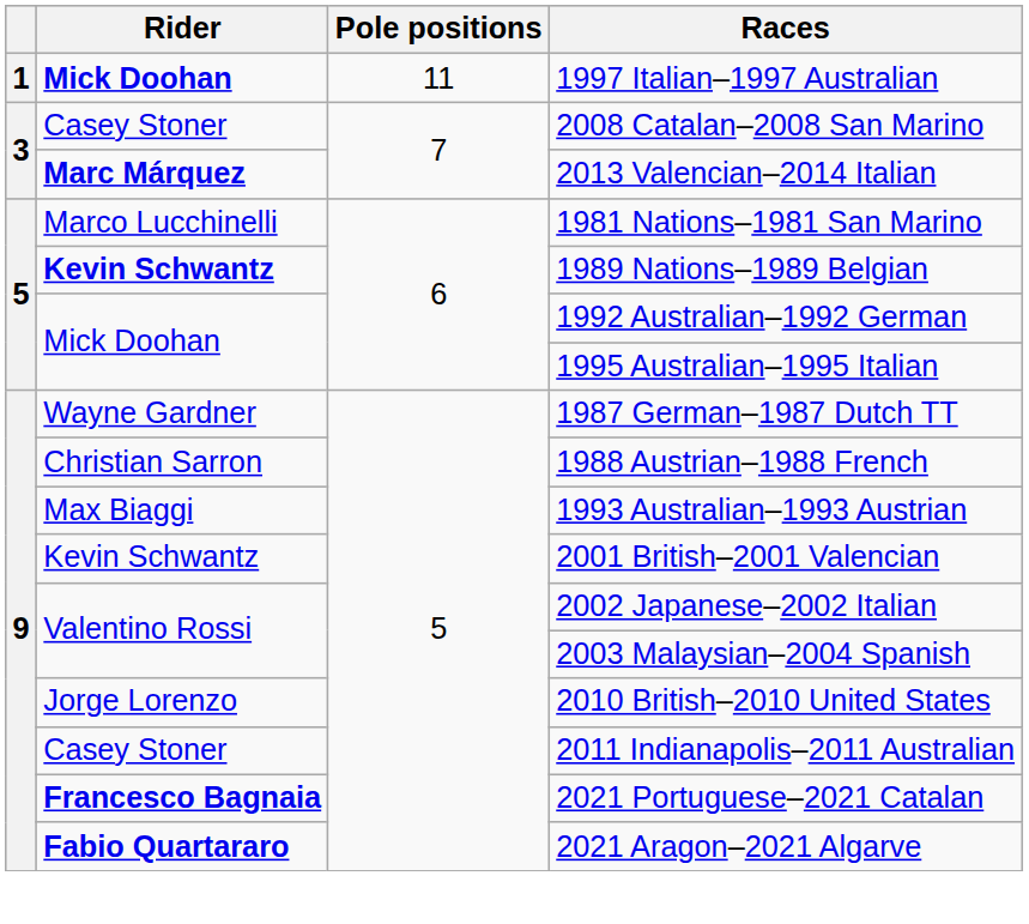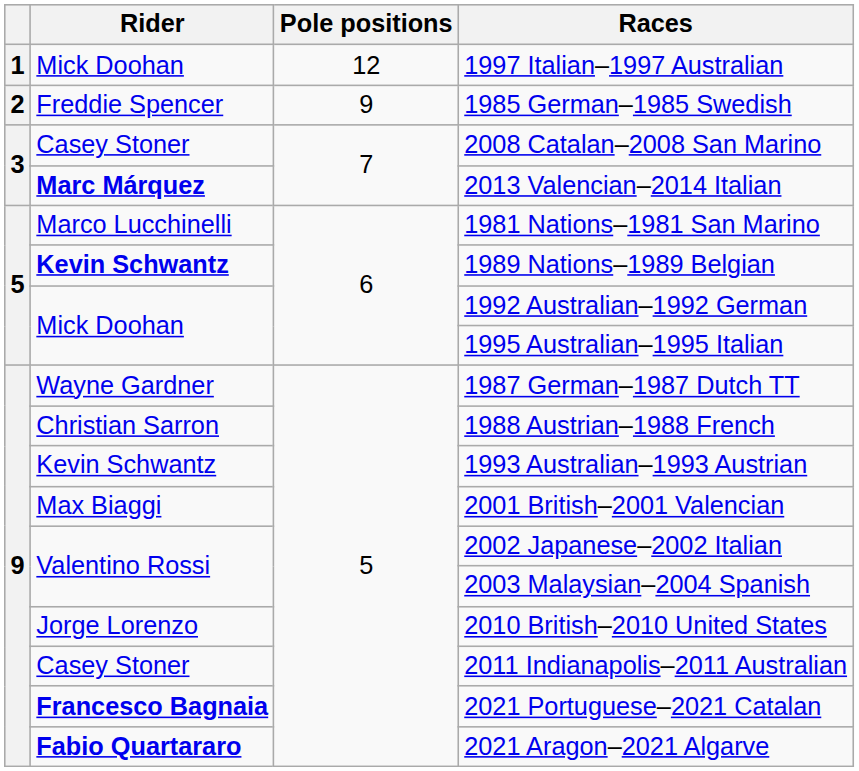 <table class="wikitable">
 <tr>
 <th></th>
 <th>Rider</th>
 <th>Pole positions</th>
 <th>Races</th>
 </tr>
 <tr>
 <th>1</th>
-<td><strong> <a href='#'>Mick Doohan</a></strong></td>
-<td align=center>11</td>
+<td> <a href='#'>Mick Doohan</a></td>
+<td align=center>12</td>
 <td><a href='#'>1997 Italian</a>–<a href='#'>1997 Australian</a></td>
+</tr>
+<tr>
+<th>2</th>
+<td> <a href='#'>Freddie Spencer</a></td>
+<td align=center>9</td>
+<td><a href='#'>1985 German</a>–<a href='#'>1985 Swedish</a></td>
 </tr>
 <tr>
 <th rowspan=2>3</th>
 <td> <a href='#'>Casey Stoner</a></td>
 <td rowspan="2" style="text-align:center;">7</td>
 <td><a href='#'>2008 Catalan</a>–<a href='#'>2008 San Marino</a></td>
 </tr>
 <tr>
 <td> <strong><a href='#'>Marc Márquez</a></strong></td>
 <td><a href='#'>2013 Valencian</a>–<a href='#'>2014 Italian</a></td>
 </tr>
 <tr>
 <th rowspan=4>5</th>
 <td> <a href='#'>Marco Lucchinelli</a></td>
 <td rowspan="4" style="text-align:center;">6</td>
 <td><a href='#'>1981 Nations</a>–<a href='#'>1981 San Marino</a></td>
 </tr>
 <tr>
 <td><strong> <a href='#'>Kevin Schwantz</a></strong></td>
 <td><a href='#'>1989 Nations</a>–<a href='#'>1989 Belgian</a></td>
 </tr>
 <tr>
 <td rowspan=2> <a href='#'>Mick Doohan</a></td>
 <td><a href='#'>1992 Australian</a>–<a href='#'>1992 German</a></td>
 </tr>
 <tr>
 <td><a href='#'>1995 Australian</a>–<a href='#'>1995 Italian</a></td>
 </tr>
 <tr>
 <th rowspan=10>9</th>
 <td> <a href='#'>Wayne Gardner</a></td>
 <td rowspan=10 style="text-align:center;">5</td>
 <td><a href='#'>1987 German</a>–<a href='#'>1987 Dutch TT</a></td>
 </tr>
 <tr>
 <td> <a href='#'>Christian Sarron</a></td>
 <td><a href='#'>1988 Austrian</a>–<a href='#'>1988 French</a></td>
 </tr>
 <tr>
-<td> <a href='#'>Max Biaggi</a></td>
+<td> <a href='#'>Kevin Schwantz</a></td>
 <td><a href='#'>1993 Australian</a>–<a href='#'>1993 Austrian</a></td>
 </tr>
 <tr>
-<td> <a href='#'>Kevin Schwantz</a></td>
+<td> <a href='#'>Max Biaggi</a></td>
 <td><a href='#'>2001 British</a>–<a href='#'>2001 Valencian</a></td>
 </tr>
 <tr>
 <td rowspan=2> <a href='#'>Valentino Rossi</a></td>
 <td><a href='#'>2002 Japanese</a>–<a href='#'>2002 Italian</a></td>
 </tr>
 <tr>
 <td><a href='#'>2003 Malaysian</a>–<a href='#'>2004 Spanish</a></td>
 </tr>
 <tr>
 <td> <a href='#'>Jorge Lorenzo</a></td>
 <td><a href='#'>2010 British</a>–<a href='#'>2010 United States</a></td>
 </tr>
 <tr>
 <td> <a href='#'>Casey Stoner</a></td>
 <td><a href='#'>2011 Indianapolis</a>–<a href='#'>2011 Australian</a></td>
 </tr>
 <tr>
 <td> <strong><a href='#'>Francesco Bagnaia</a></strong></td>
 <td><a href='#'>2021 Portuguese</a>–<a href='#'>2021 Catalan</a></td>
 </tr>
 <tr>
 <td> <strong><a href='#'>Fabio Quartararo</a></strong></td>
 <td><a href='#'>2021 Aragon</a>–<a href='#'>2021 Algarve</a></td>
 </tr>
 </table>
